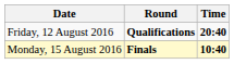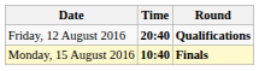 <table class="wikitable">
 <tr>
 <th>Date</th>
+<th>Time</th>
 <th>Round</th>
-<th>Time</th>
 </tr>
 <tr>
 <td>Friday, 12 August 2016</td>
+<td><strong>20:40</strong></td>
 <td><strong>Qualifications</strong></td>
-<td><strong>20:40</strong></td>
 </tr>
 <tr>
 <td style=background:lemonchiffon>Monday, 15 August 2016</td>
+<td style=background:lemonchiffon><strong>10:40</strong></td>
 <td style=background:lemonchiffon><strong>Finals</strong></td>
-<td style=background:lemonchiffon><strong>10:40</strong></td>
 </tr>
 </table>
